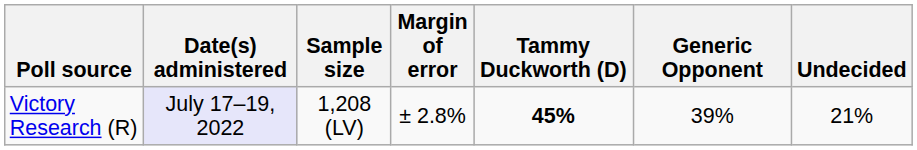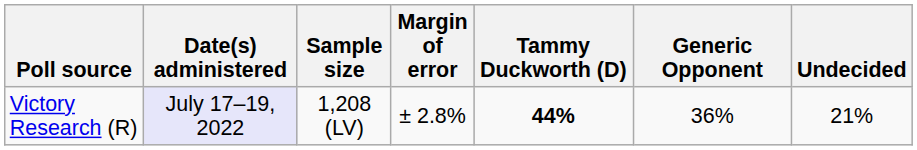 <table class="wikitable" style="font-size:90%;text-align:center;">
 <tr style="vertical-align:bottom">
 <th>Poll source</th>
 <th>Date(s)<br>administered</th>
 <th>Sample<br>size</th>
 <th>Margin<br>of error</th>
 <th style="width:100px;">Tammy<br>Duckworth (D)</th>
 <th style="width:100px;">Generic<br>Opponent</th>
 <th>Undecided</th>
 </tr>
 <tr>
 <td style="text-align:left;"><a href='#'>Victory Research</a> (R)</td>
 <td style="background: lavender;">July 17–19, 2022</td>
 <td>1,208 (LV)</td>
 <td>± 2.8%</td>
-<td><strong>45%</strong></td>
-<td>39%</td>
+<td><strong>44%</strong></td>
+<td>36%</td>
 <td>21%</td>
 </tr>
 </table>
